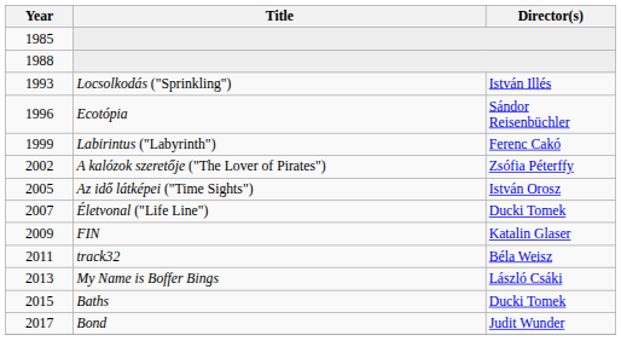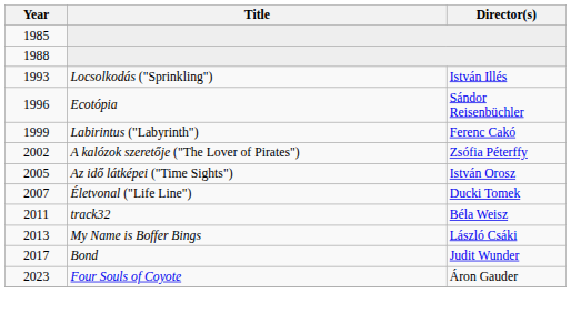 <table class="wikitable">
 <tr>
 <th width="70"><strong>Year</strong></th>
 <th width="460"><strong>Title</strong></th>
 <th width="140"><strong>Director(s)</strong></th>
 </tr>
 <tr>
 <td style="text-align:center;">1985</td>
 <td colspan="2" bgcolor=#EEEEEE></td>
 </tr>
 <tr>
 <td style="text-align:center;">1988</td>
 <td colspan="2" bgcolor=#EEEEEE></td>
 </tr>
 <tr>
 <td style="text-align:center;">1993</td>
 <td><em>Locsolkodás</em> ("Sprinkling")</td>
 <td><a href='#'>István Illés</a></td>
 </tr>
 <tr>
 <td style="text-align:center;">1996</td>
 <td><em>Ecotópia</em></td>
 <td><a href='#'>Sándor Reisenbüchler</a></td>
 </tr>
 <tr>
 <td style="text-align:center;">1999</td>
 <td><em>Labirintus</em> ("Labyrinth")</td>
 <td><a href='#'>Ferenc Cakó</a></td>
 </tr>
 <tr>
 <td style="text-align:center;">2002</td>
 <td><em>A kalózok szeretője</em> ("The Lover of Pirates")</td>
 <td><a href='#'>Zsófia Péterffy</a></td>
 </tr>
 <tr>
 <td style="text-align:center;">2005</td>
 <td><em>Az idő látképei</em> ("Time Sights")</td>
 <td><a href='#'>István Orosz</a></td>
 </tr>
 <tr>
 <td style="text-align:center;">2007</td>
 <td><em>Életvonal</em> ("Life Line")</td>
 <td><a href='#'>Ducki Tomek</a></td>
 </tr>
 <tr>
-<td style="text-align:center;">2009</td>
-<td><em>FIN</em></td>
-<td><a href='#'>Katalin Glaser</a></td>
-</tr>
-<tr>
 <td style="text-align:center;">2011</td>
 <td><em>track32</em></td>
 <td><a href='#'>Béla Weisz</a></td>
 </tr>
 <tr>
 <td style="text-align:center;">2013</td>
 <td><em>My Name is Boffer Bings</em></td>
 <td><a href='#'>László Csáki</a></td>
 </tr>
 <tr>
-<td style="text-align:center;">2015</td>
-<td><em>Baths</em></td>
-<td><a href='#'>Ducki Tomek</a></td>
-</tr>
-<tr>
 <td style="text-align:center;">2017</td>
 <td><em>Bond</em></td>
 <td><a href='#'>Judit Wunder</a></td>
 </tr>
 <tr>
+<td style="text-align:center;">2023</td>
+<td><em><a href='#'>Four Souls of Coyote</a></em></td>
+<td>Áron Gauder</td>
+</tr>
+<tr>
 </tr>
 </table>
